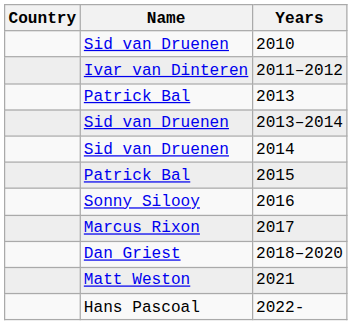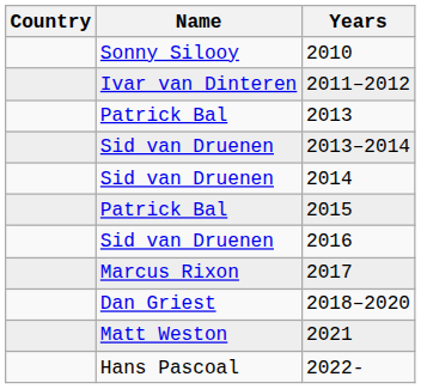 <table class="wikitable">
 <tr>
 <th>Country</th>
 <th>Name</th>
 <th>Years</th>
 </tr>
 <tr>
 <td></td>
-<td><a href='#'>Sid van Druenen</a></td>
+<td><a href='#'>Sonny Silooy</a></td>
 <td>2010</td>
 </tr>
 <tr style="background:#eeeeee">
 <td></td>
 <td><a href='#'>Ivar van Dinteren</a></td>
 <td>2011–2012</td>
 </tr>
 <tr>
 <td></td>
 <td><a href='#'>Patrick Bal</a></td>
 <td>2013</td>
 </tr>
 <tr style="background:#eeeeee">
 <td></td>
 <td><a href='#'>Sid van Druenen</a></td>
 <td>2013–2014</td>
 </tr>
 <tr>
 <td></td>
 <td><a href='#'>Sid van Druenen</a></td>
 <td>2014</td>
 </tr>
 <tr style="background:#eeeeee">
 <td></td>
 <td><a href='#'>Patrick Bal</a></td>
 <td>2015</td>
 </tr>
 <tr>
 <td></td>
-<td><a href='#'>Sonny Silooy</a></td>
+<td><a href='#'>Sid van Druenen</a></td>
 <td>2016</td>
 </tr>
 <tr style="background:#eeeeee">
 <td></td>
 <td><a href='#'>Marcus Rixon</a></td>
 <td>2017</td>
 </tr>
 <tr>
 <td></td>
 <td><a href='#'>Dan Griest</a></td>
 <td>2018–2020</td>
 </tr>
 <tr style="background:#eeeeee">
 <td></td>
 <td><a href='#'>Matt Weston</a></td>
 <td>2021</td>
 </tr>
 <tr>
 <td></td>
 <td>Hans Pascoal</td>
 <td>2022-</td>
 </tr>
 </table>
